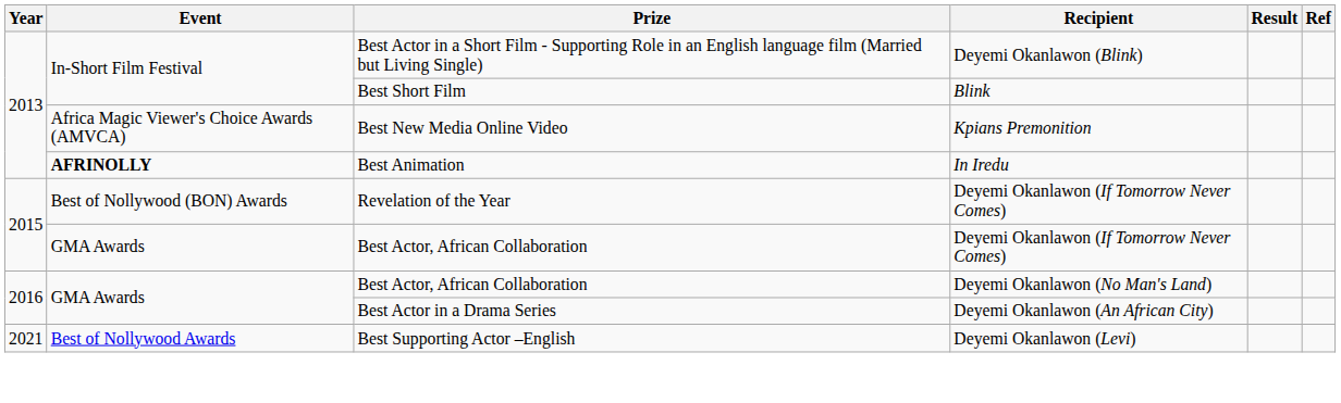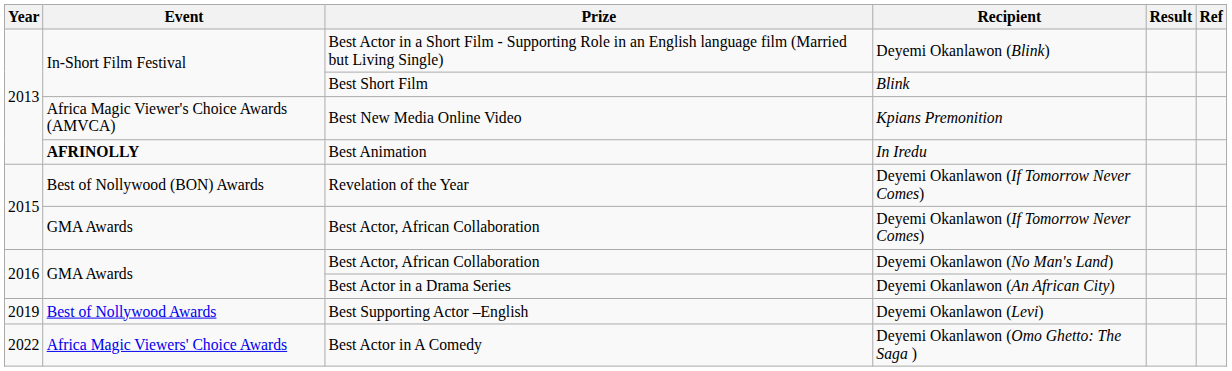 <table class="wikitable">
 <tr>
 <th>Year</th>
 <th>Event</th>
 <th>Prize</th>
 <th>Recipient</th>
 <th>Result</th>
 <th>Ref</th>
 </tr>
 <tr>
 <td rowspan="4">2013</td>
 <td rowspan="2">In-Short Film Festival</td>
 <td>Best Actor in a Short Film - Supporting Role in an English language film (Married but Living Single)</td>
 <td>Deyemi Okanlawon (<em>Blink</em>)</td>
 <td></td>
 <td></td>
 </tr>
 <tr>
 <td>Best Short Film</td>
 <td><em>Blink</em></td>
 <td></td>
 <td></td>
 </tr>
 <tr>
 <td>Africa Magic Viewer's Choice Awards (AMVCA)</td>
 <td>Best New Media Online Video</td>
 <td><em>Kpians Premonition</em></td>
 <td></td>
 <td></td>
 </tr>
 <tr>
 <td><strong>AFRINOLLY</strong></td>
 <td>Best Animation</td>
 <td><em>In Iredu</em></td>
 <td></td>
 <td></td>
 </tr>
 <tr>
 <td rowspan="2">2015</td>
 <td>Best of Nollywood (BON) Awards</td>
 <td>Revelation of the Year</td>
 <td>Deyemi Okanlawon (<em>If Tomorrow Never Comes</em>)</td>
 <td></td>
 <td></td>
 </tr>
 <tr>
 <td>GMA Awards</td>
 <td>Best Actor, African Collaboration</td>
 <td>Deyemi Okanlawon (<em>If Tomorrow Never Comes</em>)</td>
 <td></td>
 <td></td>
 </tr>
 <tr>
 <td rowspan="2">2016</td>
 <td rowspan="2">GMA Awards</td>
 <td>Best Actor, African Collaboration</td>
 <td>Deyemi Okanlawon (<em>No Man's Land</em>)</td>
 <td></td>
 <td></td>
 </tr>
 <tr>
 <td>Best Actor in a Drama Series</td>
 <td>Deyemi Okanlawon (<em>An African City</em>)</td>
 <td></td>
 <td></td>
 </tr>
 <tr>
-<td>2021</td>
+<td>2019</td>
 <td><a href='#'>Best of Nollywood Awards</a></td>
 <td>Best Supporting Actor –English</td>
 <td>Deyemi Okanlawon (<em>Levi</em>)</td>
 <td></td>
 <td></td>
 </tr>
+<tr>
+<td>2022</td>
+<td><a href='#'>Africa Magic Viewers' Choice Awards</a></td>
+<td>Best Actor in A Comedy</td>
+<td>Deyemi Okanlawon (<em>Omo Ghetto: The Saga</em> )</td>
+<td></td>
+<td></td>
+</tr>
 </table>
